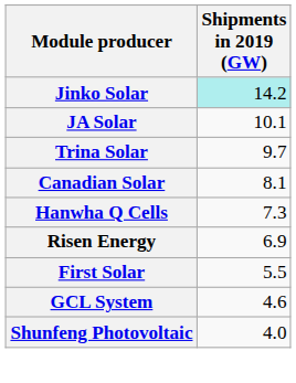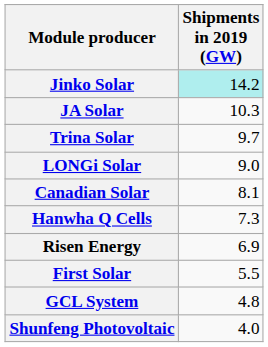 <table class="wikitable sortable floatright" style="text-align:right; margin-left:1.4em;">
 <tr>
 <th scope="col">Module producer</th>
 <th scope="col">Shipments<br> in 2019<br> (<a href='#'>GW</a>)</th>
 </tr>
 <tr>
 <th scope="row"><a href='#'>Jinko Solar</a></th>
 <td style="background: paleturquoise;">14.2</td>
 </tr>
 <tr>
 <th scope="row"><a href='#'>JA Solar</a></th>
-<td>10.1</td>
+<td>10.3</td>
 </tr>
 <tr>
 <th scope="row"><a href='#'>Trina Solar</a></th>
 <td>9.7</td>
+</tr>
+<tr>
+<th scope="row"><a href='#'>LONGi Solar</a></th>
+<td>9.0</td>
 </tr>
 <tr>
 <th scope="row"><a href='#'>Canadian Solar</a></th>
 <td>8.1</td>
 </tr>
 <tr>
 <th scope="row"><a href='#'>Hanwha Q Cells</a></th>
 <td>7.3</td>
 </tr>
 <tr>
 <th scope="row">Risen Energy</th>
 <td>6.9</td>
 </tr>
 <tr>
 <th scope="row"><a href='#'>First Solar</a></th>
 <td>5.5</td>
 </tr>
 <tr>
 <th scope="row"><a href='#'>GCL System</a></th>
-<td>4.6</td>
+<td>4.8</td>
 </tr>
 <tr>
 <th scope="row"><a href='#'>Shunfeng Photovoltaic</a></th>
 <td>4.0</td>
 </tr>
 </table>
